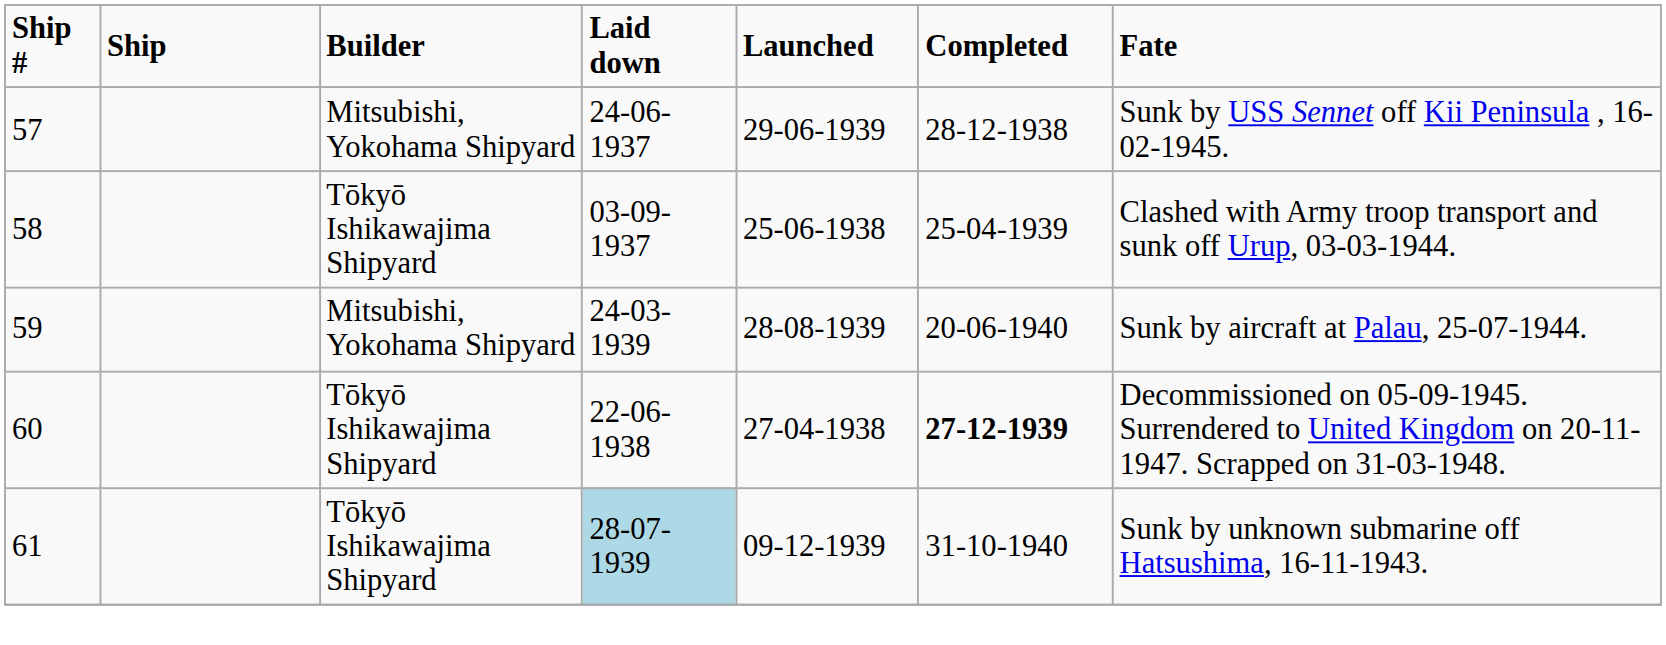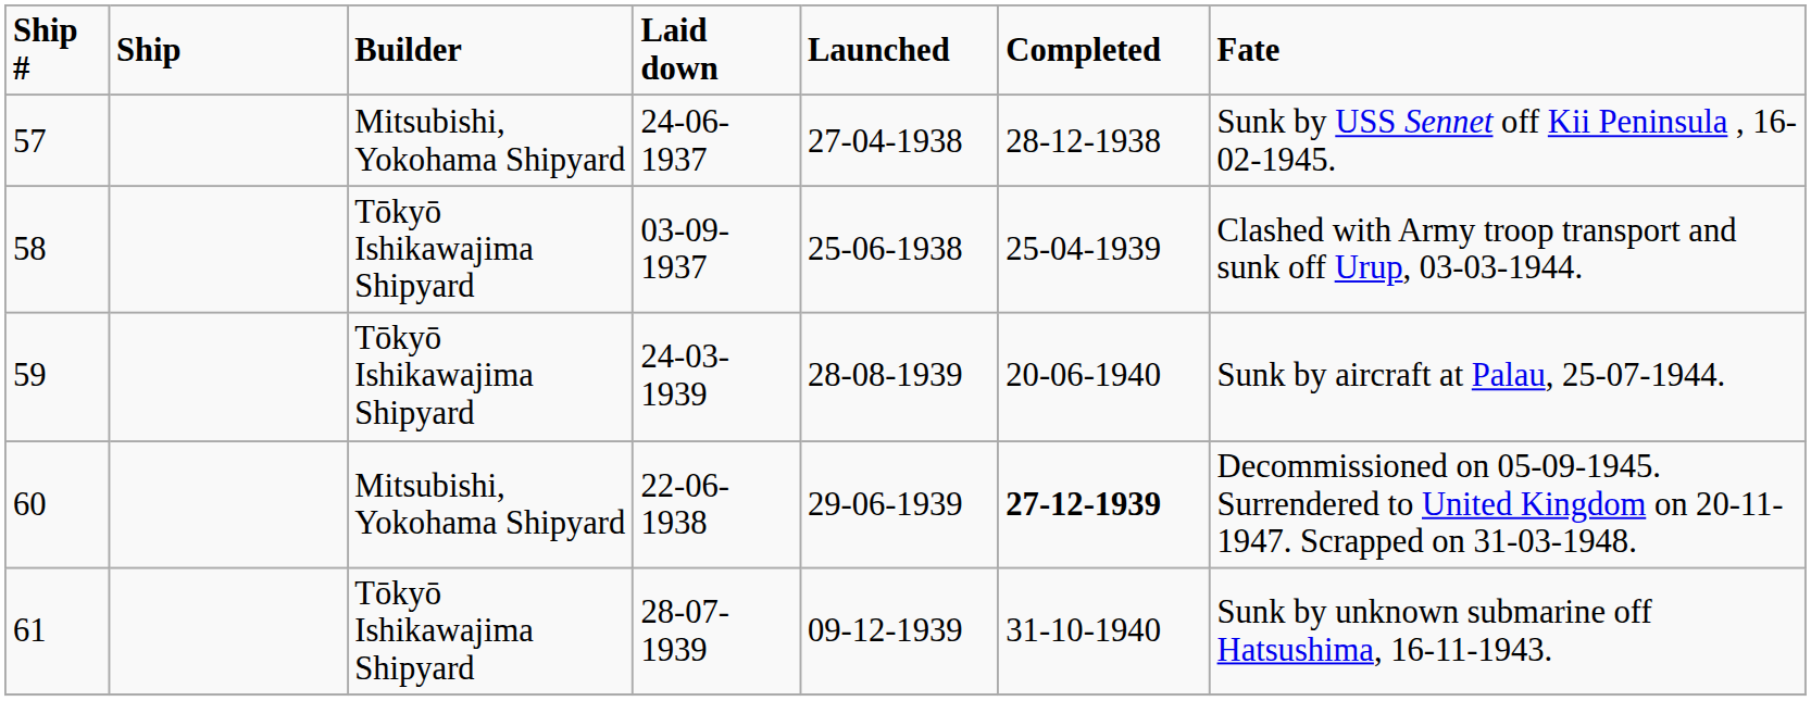 <table class="wikitable">
 <tr>
 <td width="4%"><strong>Ship #</strong></td>
 <td width="10%"><strong>Ship</strong></td>
 <td width="12%"><strong>Builder</strong></td>
 <td width="7%" bgcolor=><strong>Laid down</strong></td>
 <td width="7%" bgcolor=><strong>Launched</strong></td>
 <td width="7%" bgcolor=><strong>Completed</strong></td>
 <td width="25%" bgcolor=><strong>Fate</strong></td>
 </tr>
 <tr>
 <td>57</td>
 <td></td>
 <td>Mitsubishi, Yokohama Shipyard</td>
 <td>24-06-1937</td>
-<td>29-06-1939</td>
+<td>27-04-1938</td>
 <td>28-12-1938</td>
 <td>Sunk by <a href='#'>USS <em>Sennet</em></a> off <a href='#'>Kii Peninsula</a> , 16-02-1945.</td>
 </tr>
 <tr>
 <td>58</td>
 <td></td>
 <td>Tōkyō Ishikawajima Shipyard</td>
 <td>03-09-1937</td>
 <td>25-06-1938</td>
 <td>25-04-1939</td>
 <td>Clashed with Army troop transport and sunk off <a href='#'>Urup</a>, 03-03-1944.</td>
 </tr>
 <tr>
 <td>59</td>
 <td></td>
-<td>Mitsubishi, Yokohama Shipyard</td>
+<td>Tōkyō Ishikawajima Shipyard</td>
 <td>24-03-1939</td>
 <td>28-08-1939</td>
 <td>20-06-1940</td>
 <td>Sunk by aircraft at <a href='#'>Palau</a>, 25-07-1944.</td>
 </tr>
 <tr>
 <td>60</td>
 <td></td>
-<td>Tōkyō Ishikawajima Shipyard</td>
+<td>Mitsubishi, Yokohama Shipyard</td>
 <td>22-06-1938</td>
-<td>27-04-1938</td>
+<td>29-06-1939</td>
 <td><strong>27-12-1939</strong></td>
 <td>Decommissioned on 05-09-1945. Surrendered to <a href='#'>United Kingdom</a> on 20-11-1947. Scrapped on 31-03-1948.</td>
 </tr>
 <tr>
 <td>61</td>
 <td></td>
 <td>Tōkyō Ishikawajima Shipyard</td>
-<td style="background: lightblue;">28-07-1939</td>
+<td>28-07-1939</td>
 <td>09-12-1939</td>
 <td>31-10-1940</td>
 <td>Sunk by unknown submarine off <a href='#'>Hatsushima</a>, 16-11-1943.</td>
 </tr>
 <tr>
 </tr>
 </table>
